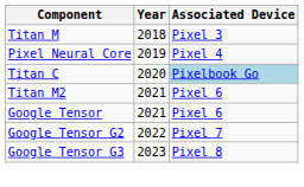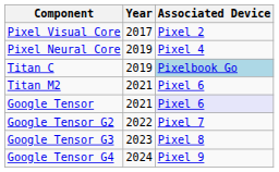 <table class="wikitable sortable">
 <tr>
 <th>Component</th>
 <th>Year</th>
 <th>Associated Device</th>
 </tr>
 <tr>
-<td><a href='#'>Titan M</a></td>
-<td>2018</td>
-<td><a href='#'>Pixel 3</a></td>
+<td><a href='#'>Pixel Visual Core</a></td>
+<td>2017</td>
+<td><a href='#'>Pixel 2</a></td>
 </tr>
 <tr>
 <td><a href='#'>Pixel Neural Core</a></td>
 <td>2019</td>
 <td><a href='#'>Pixel 4</a></td>
 </tr>
 <tr>
 <td><a href='#'>Titan C</a></td>
-<td>2020</td>
+<td>2019</td>
 <td style="background: lightblue;"><a href='#'>Pixelbook Go</a></td>
 </tr>
 <tr>
 <td><a href='#'>Titan M2</a></td>
 <td>2021</td>
 <td><a href='#'>Pixel 6</a></td>
 </tr>
 <tr>
 <td><a href='#'>Google Tensor</a></td>
 <td>2021</td>
-<td><a href='#'>Pixel 6</a></td>
+<td style="background: lavender;"><a href='#'>Pixel 6</a></td>
 </tr>
 <tr>
 <td><a href='#'>Google Tensor G2</a></td>
 <td>2022</td>
 <td><a href='#'>Pixel 7</a></td>
 </tr>
 <tr>
 <td><a href='#'>Google Tensor G3</a></td>
 <td>2023</td>
 <td><a href='#'>Pixel 8</a></td>
 </tr>
+<tr>
+<td><a href='#'>Google Tensor G4</a></td>
+<td>2024</td>
+<td><a href='#'>Pixel 9</a></td>
+</tr>
 </table>
